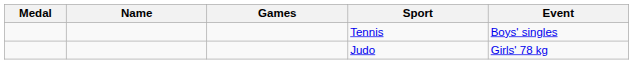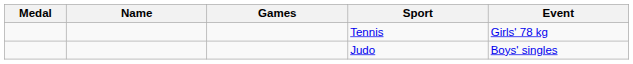 <table class="wikitable sortable">
 <tr>
 <th style="width:5em">Medal</th>
 <th style="width:12em">Name</th>
 <th style="width:12em">Games</th>
 <th style="width:12em">Sport</th>
 <th style="width:12em">Event</th>
 </tr>
 <tr>
 <td></td>
 <td></td>
 <td></td>
 <td> <a href='#'>Tennis</a></td>
-<td><a href='#'>Boys' singles</a></td>
+<td><a href='#'>Girls' 78 kg</a></td>
 </tr>
 <tr>
 <td></td>
 <td></td>
 <td></td>
 <td> <a href='#'>Judo</a></td>
-<td><a href='#'>Girls' 78 kg</a></td>
+<td><a href='#'>Boys' singles</a></td>
 </tr>
 </table>
